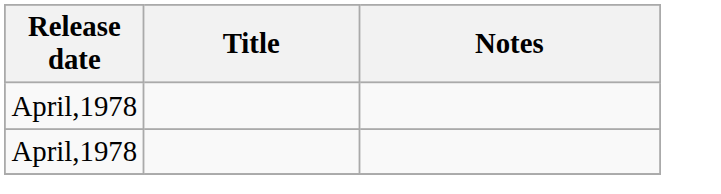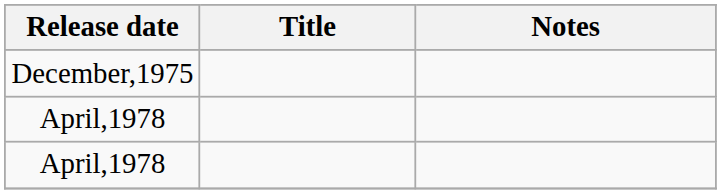 <table class="wikitable plainrowheaders" style="text-align:center">
 <tr>
 <th rowspan=1; style="width:2em;">Release date</th>
 <th rowspan=1; style="width:7em;">Title</th>
 <th rowspan=1; style="width:10em;">Notes</th>
+</tr>
+<tr>
+<td>December,1975</td>
+<td align=left></td>
+<td></td>
 </tr>
 <tr>
 <td>April,1978</td>
 <td align=left></td>
 <td></td>
 </tr>
 <tr>
 <td>April,1978</td>
 <td align=left></td>
 <td></td>
 </tr>
 <tr>
 </tr>
 </table>
